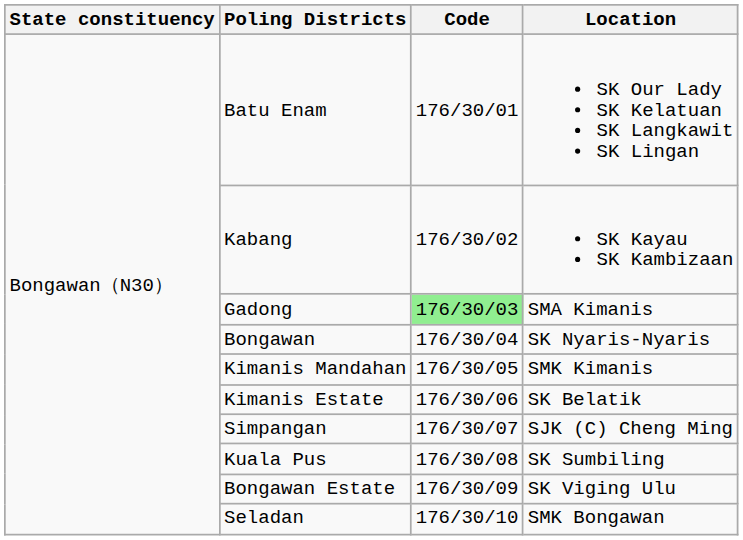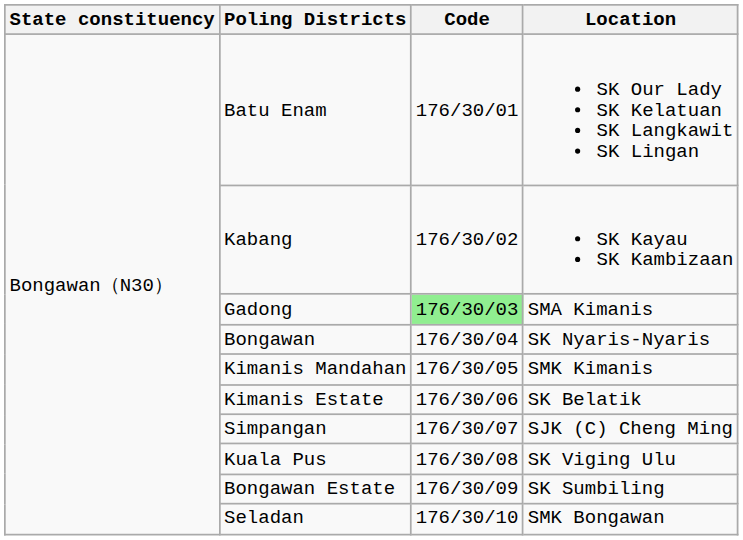 <table class="wikitable sortable mw-collapsible" style="white-space:nowrap;font-size:85%">
 <tr>
 <th>State constituency</th>
 <th>Poling Districts</th>
 <th>Code</th>
 <th>Location</th>
 </tr>
 <tr>
 <td rowspan="10">Bongawan（N30）</td>
 <td>Batu Enam</td>
 <td>176/30/01</td>
 <td><br><ul><li>SK Our Lady</li><li>SK Kelatuan</li><li>SK Langkawit</li><li>SK Lingan</li></ul></td>
 </tr>
 <tr>
 <td>Kabang</td>
 <td>176/30/02</td>
 <td><br><ul><li>SK Kayau</li><li>SK Kambizaan</li></ul></td>
 </tr>
 <tr>
 <td>Gadong</td>
 <td style="background: lightgreen;">176/30/03</td>
 <td>SMA Kimanis</td>
 </tr>
 <tr>
 <td>Bongawan</td>
 <td>176/30/04</td>
 <td>SK Nyaris-Nyaris</td>
 </tr>
 <tr>
 <td>Kimanis Mandahan</td>
 <td>176/30/05</td>
 <td>SMK Kimanis</td>
 </tr>
 <tr>
 <td>Kimanis Estate</td>
 <td>176/30/06</td>
 <td>SK Belatik</td>
 </tr>
 <tr>
 <td>Simpangan</td>
 <td>176/30/07</td>
 <td>SJK (C) Cheng Ming</td>
 </tr>
 <tr>
 <td>Kuala Pus</td>
 <td>176/30/08</td>
-<td>SK Sumbiling</td>
+<td>SK Viging Ulu</td>
 </tr>
 <tr>
 <td>Bongawan Estate</td>
 <td>176/30/09</td>
-<td>SK Viging Ulu</td>
+<td>SK Sumbiling</td>
 </tr>
 <tr>
 <td>Seladan</td>
 <td>176/30/10</td>
 <td>SMK Bongawan</td>
 </tr>
 </table>
